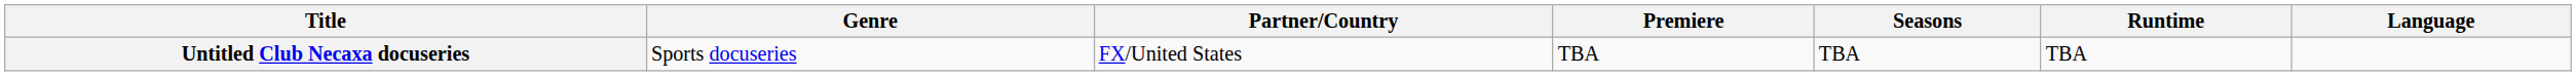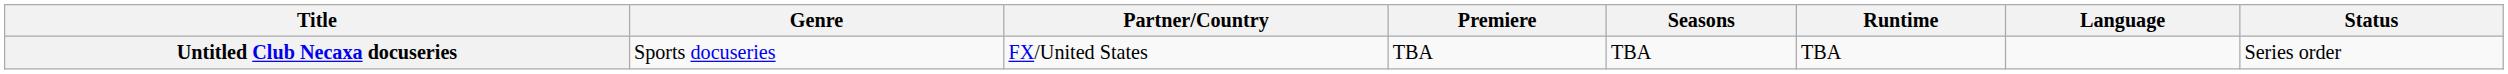 <table class="wikitable plainrowheaders sortable" style="width:100%;">
 <tr>
 <th style="width:25%;">Title</th>
 <th>Genre</th>
 <th>Partner/Country</th>
 <th>Premiere</th>
 <th>Seasons</th>
 <th>Runtime</th>
 <th>Language</th>
+<th>Status</th>
 </tr>
 <tr>
 <th scope="row">Untitled <a href='#'>Club Necaxa</a> docuseries</th>
 <td>Sports <a href='#'>docuseries</a></td>
 <td><a href='#'>FX</a>/United States</td>
 <td>TBA</td>
 <td>TBA</td>
 <td>TBA</td>
 <td></td>
+<td>Series order</td>
 </tr>
 </table>
